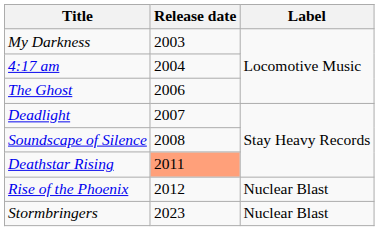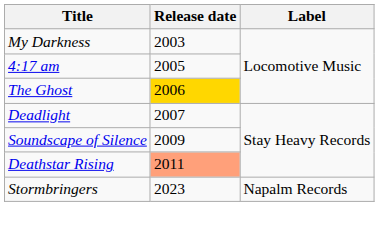 <table class="wikitable">
 <tr>
 <th>Title</th>
 <th>Release date</th>
 <th>Label</th>
 </tr>
 <tr>
 <td><em>My Darkness</em></td>
 <td>2003</td>
 <td rowspan=3>Locomotive Music</td>
 </tr>
 <tr>
 <td><em><a href='#'>4:17 am</a></em></td>
-<td>2004</td>
+<td>2005</td>
 </tr>
 <tr>
 <td><em><a href='#'>The Ghost</a></em></td>
-<td>2006</td>
+<td style="background: gold;">2006</td>
 </tr>
 <tr>
 <td><em><a href='#'>Deadlight</a></em></td>
 <td>2007</td>
 <td rowspan="3">Stay Heavy Records</td>
 </tr>
 <tr>
 <td><em><a href='#'>Soundscape of Silence</a></em></td>
-<td>2008</td>
+<td>2009</td>
 </tr>
 <tr>
 <td><em><a href='#'>Deathstar Rising</a></em></td>
 <td style="background: lightsalmon;">2011</td>
 </tr>
 <tr>
-<td><em><a href='#'>Rise of the Phoenix</a></em></td>
-<td>2012</td>
-<td>Nuclear Blast</td>
-</tr>
-<tr>
 <td><em>Stormbringers</em></td>
 <td>2023</td>
-<td>Nuclear Blast</td>
+<td>Napalm Records</td>
 </tr>
 </table>
